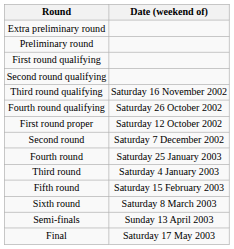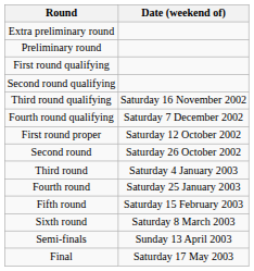 <table class="wikitable" style="text-align:center">
 <tr>
 <th>Round</th>
 <th>Date (weekend of)</th>
 </tr>
 <tr>
 <td>Extra preliminary round</td>
 <td></td>
 </tr>
 <tr>
 <td>Preliminary round</td>
 <td></td>
 </tr>
 <tr>
 <td>First round qualifying</td>
 <td></td>
 </tr>
 <tr align=center>
 <td>Second round qualifying</td>
 <td></td>
 </tr>
 <tr>
 <td>Third round qualifying</td>
 <td>Saturday 16 November 2002</td>
 </tr>
 <tr>
 <td>Fourth round qualifying</td>
-<td>Saturday 26 October 2002</td>
+<td>Saturday 7 December 2002</td>
 </tr>
 <tr>
 <td>First round proper</td>
 <td>Saturday 12 October 2002</td>
 </tr>
 <tr>
 <td>Second round</td>
-<td>Saturday 7 December 2002</td>
+<td>Saturday 26 October 2002</td>
+</tr>
+<tr>
+<td>Third round</td>
+<td>Saturday 4 January 2003</td>
 </tr>
 <tr>
 <td>Fourth round</td>
 <td>Saturday 25 January 2003</td>
-</tr>
-<tr>
-<td>Third round</td>
-<td>Saturday 4 January 2003</td>
 </tr>
 <tr>
 <td>Fifth round</td>
 <td>Saturday 15 February 2003</td>
 </tr>
 <tr>
 <td>Sixth round</td>
 <td>Saturday 8 March 2003</td>
 </tr>
 <tr>
 <td>Semi-finals</td>
 <td>Sunday 13 April 2003</td>
 </tr>
 <tr>
 <td>Final</td>
 <td>Saturday 17 May 2003</td>
 </tr>
 </table>
